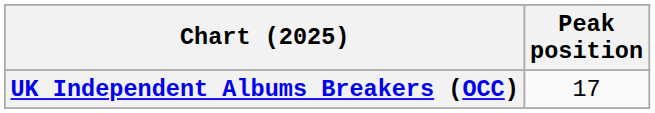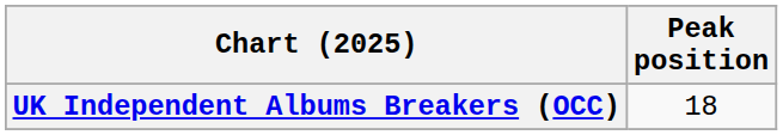 <table class="wikitable plainrowheaders" style="text-align:center">
 <tr>
 <th scope="col">Chart (2025)</th>
 <th scope="col">Peak<br>position</th>
 </tr>
 <tr>
 <th scope="row"><a href='#'>UK Independent Albums Breakers</a> (<a href='#'>OCC</a>)</th>
-<td>17</td>
+<td>18</td>
 </tr>
 </table>
